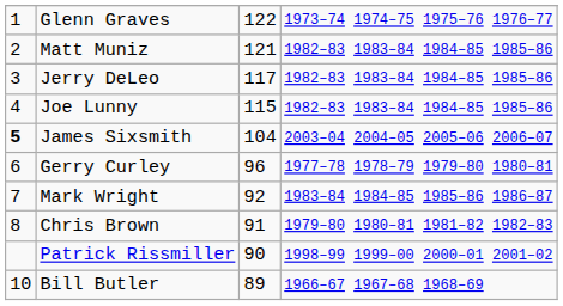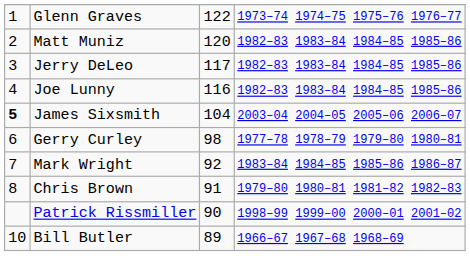 <table class="wikitable">
 <tr>
 </tr>
 <tr>
 <td>1</td>
 <td>Glenn Graves</td>
 <td>122</td>
 <td style="font-size:80%;"><a href='#'>1973–74</a> <a href='#'>1974–75</a> <a href='#'>1975–76</a> <a href='#'>1976–77</a></td>
 </tr>
 <tr>
 <td>2</td>
 <td>Matt Muniz</td>
-<td>121</td>
+<td>120</td>
 <td style="font-size:80%;"><a href='#'>1982–83</a> <a href='#'>1983–84</a> <a href='#'>1984–85</a> <a href='#'>1985–86</a></td>
 </tr>
 <tr>
 <td>3</td>
 <td>Jerry DeLeo</td>
 <td>117</td>
 <td style="font-size:80%;"><a href='#'>1982–83</a> <a href='#'>1983–84</a> <a href='#'>1984–85</a> <a href='#'>1985–86</a></td>
 </tr>
 <tr>
 <td>4</td>
 <td>Joe Lunny</td>
-<td>115</td>
+<td>116</td>
 <td style="font-size:80%;"><a href='#'>1982–83</a> <a href='#'>1983–84</a> <a href='#'>1984–85</a> <a href='#'>1985–86</a></td>
 </tr>
 <tr>
 <td><strong>5</strong></td>
 <td>James Sixsmith</td>
 <td>104</td>
 <td style="font-size:80%;"><a href='#'>2003–04</a> <a href='#'>2004–05</a> <a href='#'>2005–06</a> <a href='#'>2006–07</a></td>
 </tr>
 <tr>
 <td>6</td>
 <td>Gerry Curley</td>
-<td>96</td>
+<td>98</td>
 <td style="font-size:80%;"><a href='#'>1977–78</a> <a href='#'>1978–79</a> <a href='#'>1979–80</a> <a href='#'>1980–81</a></td>
 </tr>
 <tr>
 <td>7</td>
 <td>Mark Wright</td>
 <td>92</td>
 <td style="font-size:80%;"><a href='#'>1983–84</a> <a href='#'>1984–85</a> <a href='#'>1985–86</a> <a href='#'>1986–87</a></td>
 </tr>
 <tr>
 <td>8</td>
 <td>Chris Brown</td>
 <td>91</td>
 <td style="font-size:80%;"><a href='#'>1979–80</a> <a href='#'>1980–81</a> <a href='#'>1981–82</a> <a href='#'>1982–83</a></td>
 </tr>
 <tr>
 <td></td>
 <td><a href='#'>Patrick Rissmiller</a></td>
 <td>90</td>
 <td style="font-size:80%;"><a href='#'>1998–99</a> <a href='#'>1999–00</a> <a href='#'>2000–01</a> <a href='#'>2001–02</a></td>
 </tr>
 <tr>
 <td>10</td>
 <td>Bill Butler</td>
 <td>89</td>
 <td style="font-size:80%;"><a href='#'>1966–67</a> <a href='#'>1967–68</a> <a href='#'>1968–69</a></td>
 </tr>
 </table>
